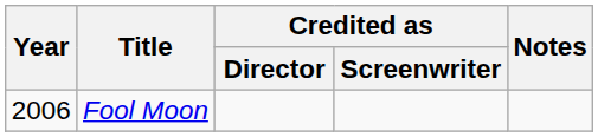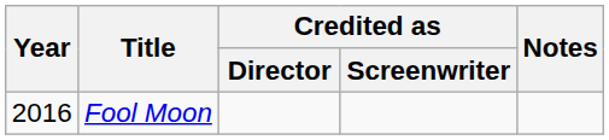 <table class="wikitable sortable">
 <tr>
 <th rowspan=2 width="33">Year</th>
 <th rowspan=2>Title</th>
 <th colspan=2>Credited as</th>
 <th rowspan=2>Notes</th>
 </tr>
 <tr>
 <th width=65>Director</th>
 <th width=65>Screenwriter</th>
 </tr>
 <tr>
-<td align="center">2006</td>
+<td align="center">2016</td>
 <td align="left"><em><a href='#'>Fool Moon</a></em></td>
 <td></td>
 <td></td>
 <td></td>
 </tr>
 </table>
